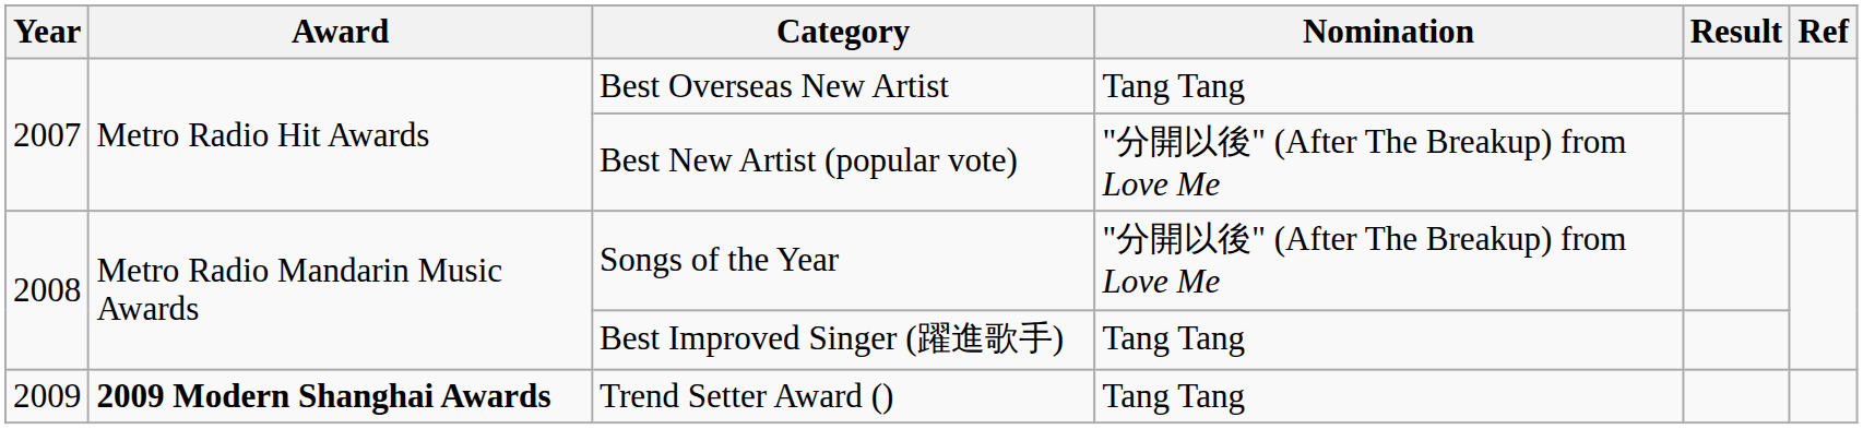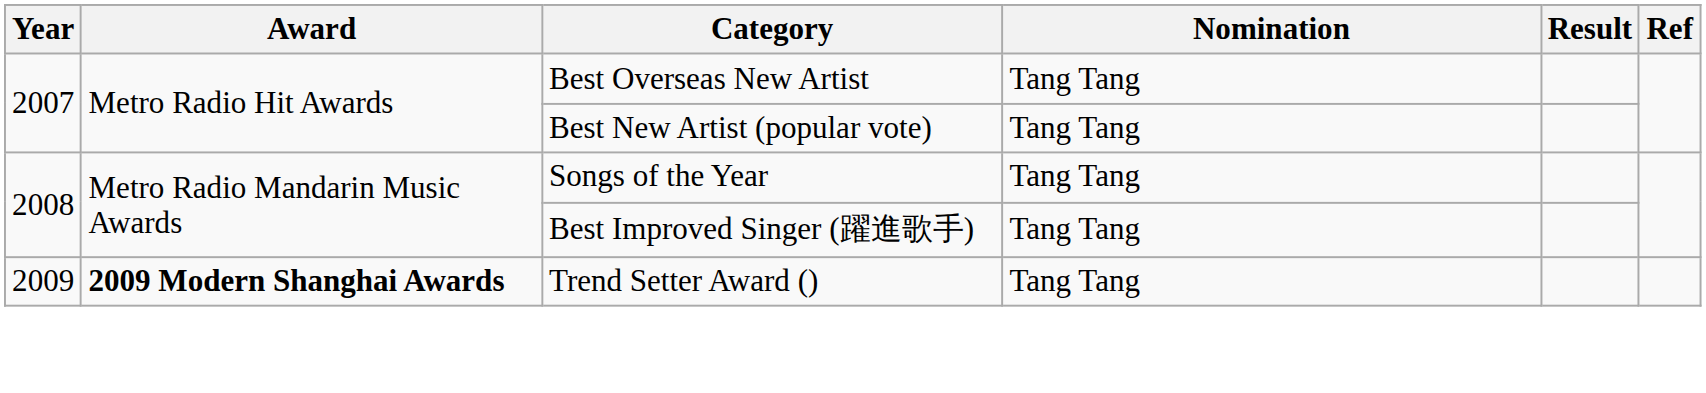 <table class="wikitable">
 <tr>
 <th>Year</th>
 <th width="230">Award</th>
 <th width="230">Category</th>
 <th width="270">Nomination</th>
 <th>Result</th>
 <th>Ref</th>
 </tr>
 <tr>
 <td rowspan="2">2007</td>
 <td rowspan="2">Metro Radio Hit Awards</td>
 <td>Best Overseas New Artist</td>
 <td>Tang Tang</td>
 <td></td>
 <td rowspan="2" align="center"></td>
 </tr>
 <tr>
 <td>Best New Artist (popular vote)</td>
-<td>"分開以後" (After The Breakup) from <em>Love Me</em></td>
+<td>Tang Tang</td>
 <td></td>
 </tr>
 <tr>
 <td rowspan="2">2008</td>
 <td rowspan="2">Metro Radio Mandarin Music Awards</td>
 <td>Songs of the Year</td>
-<td>"分開以後" (After The Breakup) from <em>Love Me</em></td>
+<td>Tang Tang</td>
 <td></td>
 <td rowspan="2" align="center"></td>
 </tr>
 <tr>
 <td>Best Improved Singer (躍進歌手)</td>
 <td>Tang Tang</td>
 <td></td>
 </tr>
 <tr>
 <td>2009</td>
 <td><strong>2009 Modern Shanghai Awards<br></strong></td>
 <td>Trend Setter Award ()</td>
 <td>Tang Tang</td>
 <td></td>
 <td align="center"></td>
 </tr>
 </table>
